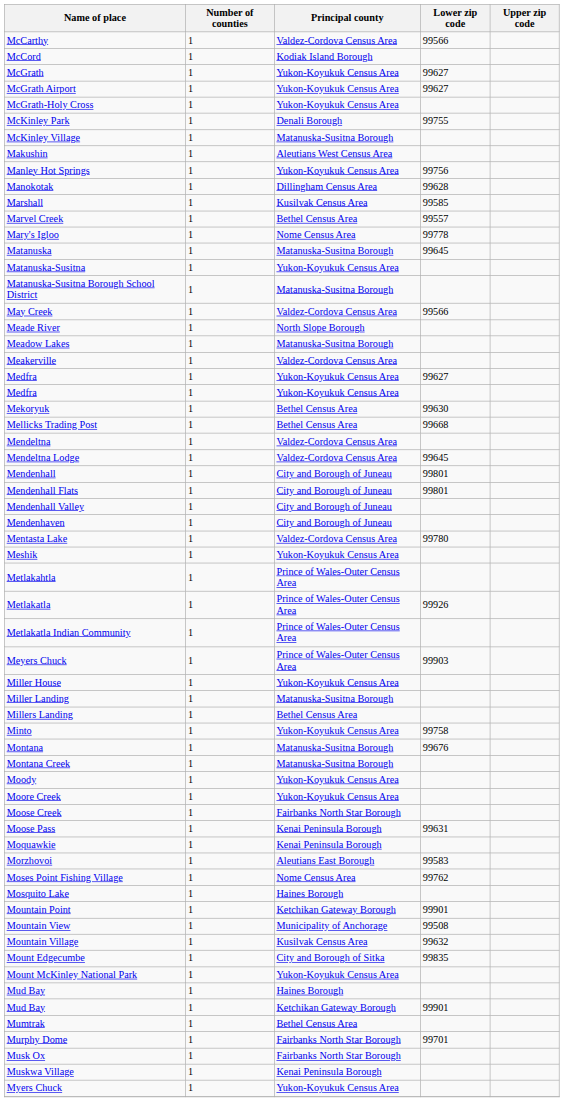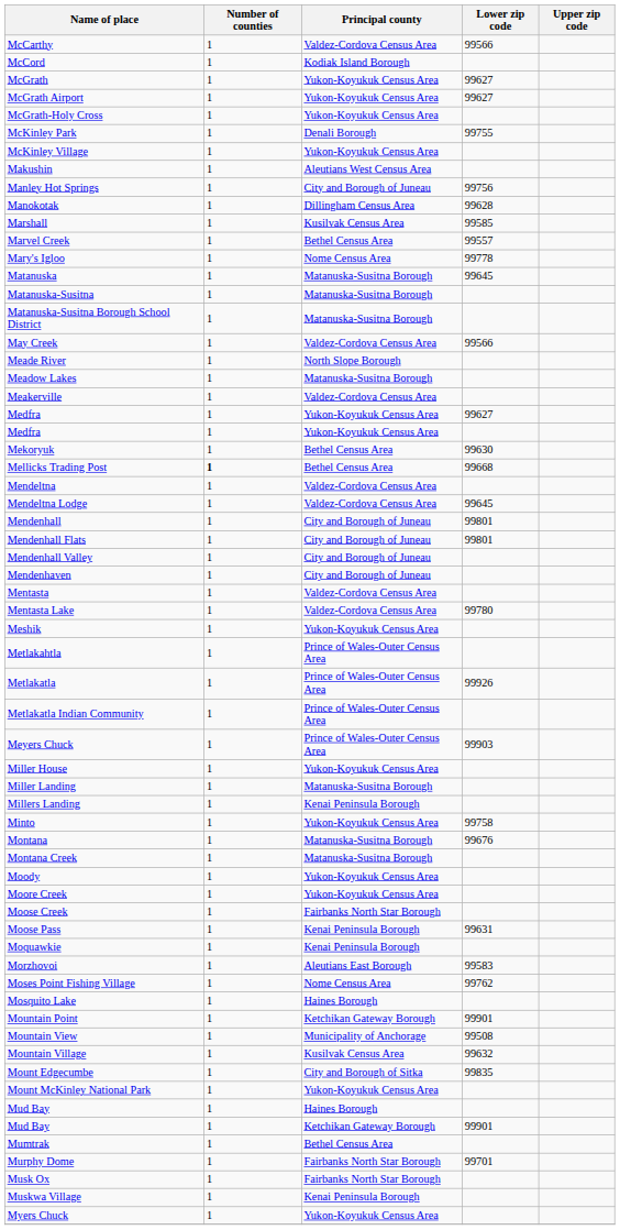 <table class="wikitable">
 <tr>
 <th>Name of place</th>
 <th>Number of counties</th>
 <th>Principal county</th>
 <th>Lower zip code</th>
 <th>Upper zip code</th>
 </tr>
 <tr --->
 <td><a href='#'>McCarthy</a></td>
 <td>1</td>
 <td><a href='#'>Valdez-Cordova Census Area</a></td>
 <td>99566</td>
 <td> </td>
 </tr>
 <tr --->
 <td><a href='#'>McCord</a></td>
 <td>1</td>
 <td><a href='#'>Kodiak Island Borough</a></td>
 <td> </td>
 <td> </td>
 </tr>
 <tr --->
 <td><a href='#'>McGrath</a></td>
 <td>1</td>
 <td><a href='#'>Yukon-Koyukuk Census Area</a></td>
 <td>99627</td>
 <td> </td>
 </tr>
 <tr --->
 <td><a href='#'>McGrath Airport</a></td>
 <td>1</td>
 <td><a href='#'>Yukon-Koyukuk Census Area</a></td>
 <td>99627</td>
 <td> </td>
 </tr>
 <tr --->
 <td><a href='#'>McGrath-Holy Cross</a></td>
 <td>1</td>
 <td><a href='#'>Yukon-Koyukuk Census Area</a></td>
 <td> </td>
 <td> </td>
 </tr>
 <tr --->
 <td><a href='#'>McKinley Park</a></td>
 <td>1</td>
 <td><a href='#'>Denali Borough</a></td>
 <td>99755</td>
 <td> </td>
 </tr>
 <tr --->
 <td><a href='#'>McKinley Village</a></td>
 <td>1</td>
-<td><a href='#'>Matanuska-Susitna Borough</a></td>
+<td><a href='#'>Yukon-Koyukuk Census Area</a></td>
 <td> </td>
 <td> </td>
 </tr>
 <tr --->
 <td><a href='#'>Makushin</a></td>
 <td>1</td>
 <td><a href='#'>Aleutians West Census Area</a></td>
 <td> </td>
 <td> </td>
 </tr>
 <tr --->
 <td><a href='#'>Manley Hot Springs</a></td>
 <td>1</td>
-<td><a href='#'>Yukon-Koyukuk Census Area</a></td>
+<td><a href='#'>City and Borough of Juneau</a></td>
 <td>99756</td>
 <td> </td>
 </tr>
 <tr --->
 <td><a href='#'>Manokotak</a></td>
 <td>1</td>
 <td><a href='#'>Dillingham Census Area</a></td>
 <td>99628</td>
 <td> </td>
 </tr>
 <tr --->
 <td><a href='#'>Marshall</a></td>
 <td>1</td>
 <td><a href='#'>Kusilvak Census Area</a></td>
 <td>99585</td>
 <td> </td>
 </tr>
 <tr --->
 <td><a href='#'>Marvel Creek</a></td>
 <td>1</td>
 <td><a href='#'>Bethel Census Area</a></td>
 <td>99557</td>
 <td> </td>
 </tr>
 <tr --->
 <td><a href='#'>Mary's Igloo</a></td>
 <td>1</td>
 <td><a href='#'>Nome Census Area</a></td>
 <td>99778</td>
 <td> </td>
 </tr>
 <tr --->
 <td><a href='#'>Matanuska</a></td>
 <td>1</td>
 <td><a href='#'>Matanuska-Susitna Borough</a></td>
 <td>99645</td>
 <td> </td>
 </tr>
 <tr --->
 <td><a href='#'>Matanuska-Susitna</a></td>
 <td>1</td>
-<td><a href='#'>Yukon-Koyukuk Census Area</a></td>
+<td><a href='#'>Matanuska-Susitna Borough</a></td>
 <td> </td>
 <td> </td>
 </tr>
 <tr --->
 <td><a href='#'>Matanuska-Susitna Borough School District</a></td>
 <td>1</td>
 <td><a href='#'>Matanuska-Susitna Borough</a></td>
 <td> </td>
 <td> </td>
 </tr>
 <tr --->
 <td><a href='#'>May Creek</a></td>
 <td>1</td>
 <td><a href='#'>Valdez-Cordova Census Area</a></td>
 <td>99566</td>
 <td> </td>
 </tr>
 <tr --->
 <td><a href='#'>Meade River</a></td>
 <td>1</td>
 <td><a href='#'>North Slope Borough</a></td>
 <td> </td>
 <td> </td>
 </tr>
 <tr --->
 <td><a href='#'>Meadow Lakes</a></td>
 <td>1</td>
 <td><a href='#'>Matanuska-Susitna Borough</a></td>
 <td> </td>
 <td> </td>
 </tr>
 <tr --->
 <td><a href='#'>Meakerville</a></td>
 <td>1</td>
 <td><a href='#'>Valdez-Cordova Census Area</a></td>
 <td> </td>
 <td> </td>
 </tr>
 <tr --->
 <td><a href='#'>Medfra</a></td>
 <td>1</td>
 <td><a href='#'>Yukon-Koyukuk Census Area</a></td>
 <td>99627</td>
 <td> </td>
 </tr>
 <tr --->
 <td><a href='#'>Medfra</a></td>
 <td>1</td>
 <td><a href='#'>Yukon-Koyukuk Census Area</a></td>
 <td> </td>
 <td> </td>
 </tr>
 <tr --->
 <td><a href='#'>Mekoryuk</a></td>
 <td>1</td>
 <td><a href='#'>Bethel Census Area</a></td>
 <td>99630</td>
 <td> </td>
 </tr>
 <tr --->
 <td><a href='#'>Mellicks Trading Post</a></td>
-<td>1</td>
+<td><strong>1</strong></td>
 <td><a href='#'>Bethel Census Area</a></td>
 <td>99668</td>
 <td> </td>
 </tr>
 <tr --->
 <td><a href='#'>Mendeltna</a></td>
 <td>1</td>
 <td><a href='#'>Valdez-Cordova Census Area</a></td>
 <td> </td>
 <td> </td>
 </tr>
 <tr --->
 <td><a href='#'>Mendeltna Lodge</a></td>
 <td>1</td>
 <td><a href='#'>Valdez-Cordova Census Area</a></td>
 <td>99645</td>
 <td> </td>
 </tr>
 <tr --->
 <td><a href='#'>Mendenhall</a></td>
 <td>1</td>
 <td><a href='#'>City and Borough of Juneau</a></td>
 <td>99801</td>
 <td> </td>
 </tr>
 <tr --->
 <td><a href='#'>Mendenhall Flats</a></td>
 <td>1</td>
 <td><a href='#'>City and Borough of Juneau</a></td>
 <td>99801</td>
 <td> </td>
 </tr>
 <tr --->
 <td><a href='#'>Mendenhall Valley</a></td>
 <td>1</td>
 <td><a href='#'>City and Borough of Juneau</a></td>
 <td> </td>
 <td> </td>
 </tr>
 <tr --->
 <td><a href='#'>Mendenhaven</a></td>
 <td>1</td>
 <td><a href='#'>City and Borough of Juneau</a></td>
+<td> </td>
+<td> </td>
+</tr>
+<tr --->
+<td><a href='#'>Mentasta</a></td>
+<td>1</td>
+<td><a href='#'>Valdez-Cordova Census Area</a></td>
 <td> </td>
 <td> </td>
 </tr>
 <tr --->
 <td><a href='#'>Mentasta Lake</a></td>
 <td>1</td>
 <td><a href='#'>Valdez-Cordova Census Area</a></td>
 <td>99780</td>
 <td> </td>
 </tr>
 <tr --->
 <td><a href='#'>Meshik</a></td>
 <td>1</td>
 <td><a href='#'>Yukon-Koyukuk Census Area</a></td>
 <td> </td>
 <td> </td>
 </tr>
 <tr --->
 <td><a href='#'>Metlakahtla</a></td>
 <td>1</td>
 <td><a href='#'>Prince of Wales-Outer Census Area</a></td>
 <td> </td>
 <td> </td>
 </tr>
 <tr --->
 <td><a href='#'>Metlakatla</a></td>
 <td>1</td>
 <td><a href='#'>Prince of Wales-Outer Census Area</a></td>
 <td>99926</td>
 <td> </td>
 </tr>
 <tr --->
 <td><a href='#'>Metlakatla Indian Community</a></td>
 <td>1</td>
 <td><a href='#'>Prince of Wales-Outer Census Area</a></td>
 <td> </td>
 <td> </td>
 </tr>
 <tr --->
 <td><a href='#'>Meyers Chuck</a></td>
 <td>1</td>
 <td><a href='#'>Prince of Wales-Outer Census Area</a></td>
 <td>99903</td>
 <td> </td>
 </tr>
 <tr --->
 <td><a href='#'>Miller House</a></td>
 <td>1</td>
 <td><a href='#'>Yukon-Koyukuk Census Area</a></td>
 <td> </td>
 <td> </td>
 </tr>
 <tr --->
 <td><a href='#'>Miller Landing</a></td>
 <td>1</td>
 <td><a href='#'>Matanuska-Susitna Borough</a></td>
 <td> </td>
 <td> </td>
 </tr>
 <tr --->
 <td><a href='#'>Millers Landing</a></td>
 <td>1</td>
-<td><a href='#'>Bethel Census Area</a></td>
+<td><a href='#'>Kenai Peninsula Borough</a></td>
 <td> </td>
 <td> </td>
 </tr>
 <tr --->
 <td><a href='#'>Minto</a></td>
 <td>1</td>
 <td><a href='#'>Yukon-Koyukuk Census Area</a></td>
 <td>99758</td>
 <td> </td>
 </tr>
 <tr --->
 <td><a href='#'>Montana</a></td>
 <td>1</td>
 <td><a href='#'>Matanuska-Susitna Borough</a></td>
 <td>99676</td>
 <td> </td>
 </tr>
 <tr --->
 <td><a href='#'>Montana Creek</a></td>
 <td>1</td>
 <td><a href='#'>Matanuska-Susitna Borough</a></td>
 <td> </td>
 <td> </td>
 </tr>
 <tr --->
 <td><a href='#'>Moody</a></td>
 <td>1</td>
 <td><a href='#'>Yukon-Koyukuk Census Area</a></td>
 <td> </td>
 <td> </td>
 </tr>
 <tr --->
 <td><a href='#'>Moore Creek</a></td>
 <td>1</td>
 <td><a href='#'>Yukon-Koyukuk Census Area</a></td>
 <td> </td>
 <td> </td>
 </tr>
 <tr --->
 <td><a href='#'>Moose Creek</a></td>
 <td>1</td>
 <td><a href='#'>Fairbanks North Star Borough</a></td>
 <td> </td>
 <td> </td>
 </tr>
 <tr --->
 <td><a href='#'>Moose Pass</a></td>
 <td>1</td>
 <td><a href='#'>Kenai Peninsula Borough</a></td>
 <td>99631</td>
 <td> </td>
 </tr>
 <tr --->
 <td><a href='#'>Moquawkie</a></td>
 <td>1</td>
 <td><a href='#'>Kenai Peninsula Borough</a></td>
 <td> </td>
 <td> </td>
 </tr>
 <tr --->
 <td><a href='#'>Morzhovoi</a></td>
 <td>1</td>
 <td><a href='#'>Aleutians East Borough</a></td>
 <td>99583</td>
 <td> </td>
 </tr>
 <tr --->
 <td><a href='#'>Moses Point Fishing Village</a></td>
 <td>1</td>
 <td><a href='#'>Nome Census Area</a></td>
 <td>99762</td>
 <td> </td>
 </tr>
 <tr --->
 <td><a href='#'>Mosquito Lake</a></td>
 <td>1</td>
 <td><a href='#'>Haines Borough</a></td>
 <td> </td>
 <td> </td>
 </tr>
 <tr --->
 <td><a href='#'>Mountain Point</a></td>
 <td>1</td>
 <td><a href='#'>Ketchikan Gateway Borough</a></td>
 <td>99901</td>
 <td> </td>
 </tr>
 <tr --->
 <td><a href='#'>Mountain View</a></td>
 <td>1</td>
 <td><a href='#'>Municipality of Anchorage</a></td>
 <td>99508</td>
 <td> </td>
 </tr>
 <tr --->
 <td><a href='#'>Mountain Village</a></td>
 <td>1</td>
 <td><a href='#'>Kusilvak Census Area</a></td>
 <td>99632</td>
 <td> </td>
 </tr>
 <tr --->
 <td><a href='#'>Mount Edgecumbe</a></td>
 <td>1</td>
 <td><a href='#'>City and Borough of Sitka</a></td>
 <td>99835</td>
 <td> </td>
 </tr>
 <tr --->
 <td><a href='#'>Mount McKinley National Park</a></td>
 <td>1</td>
 <td><a href='#'>Yukon-Koyukuk Census Area</a></td>
 <td> </td>
 <td> </td>
 </tr>
 <tr --->
 <td><a href='#'>Mud Bay</a></td>
 <td>1</td>
 <td><a href='#'>Haines Borough</a></td>
 <td> </td>
 <td> </td>
 </tr>
 <tr --->
 <td><a href='#'>Mud Bay</a></td>
 <td>1</td>
 <td><a href='#'>Ketchikan Gateway Borough</a></td>
 <td>99901</td>
 <td> </td>
 </tr>
 <tr --->
 <td><a href='#'>Mumtrak</a></td>
 <td>1</td>
 <td><a href='#'>Bethel Census Area</a></td>
 <td> </td>
 <td> </td>
 </tr>
 <tr --->
 <td><a href='#'>Murphy Dome</a></td>
 <td>1</td>
 <td><a href='#'>Fairbanks North Star Borough</a></td>
 <td>99701</td>
 <td> </td>
 </tr>
 <tr --->
 <td><a href='#'>Musk Ox</a></td>
 <td>1</td>
 <td><a href='#'>Fairbanks North Star Borough</a></td>
 <td> </td>
 <td> </td>
 </tr>
 <tr --->
 <td><a href='#'>Muskwa Village</a></td>
 <td>1</td>
 <td><a href='#'>Kenai Peninsula Borough</a></td>
 <td> </td>
 <td> </td>
 </tr>
 <tr --->
 <td><a href='#'>Myers Chuck</a></td>
 <td>1</td>
 <td><a href='#'>Yukon-Koyukuk Census Area</a></td>
 <td> </td>
 <td> </td>
 </tr>
 <tr --->
 </tr>
 </table>
